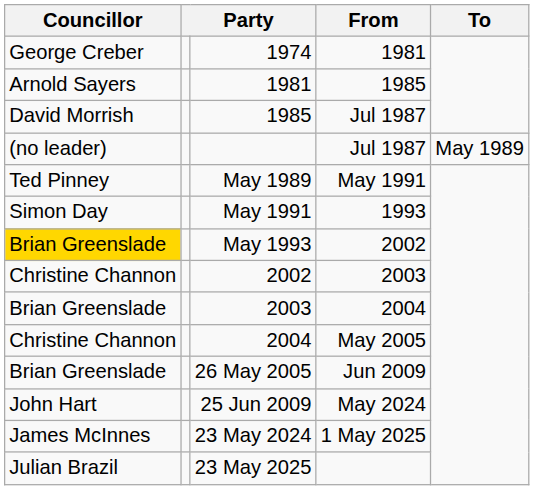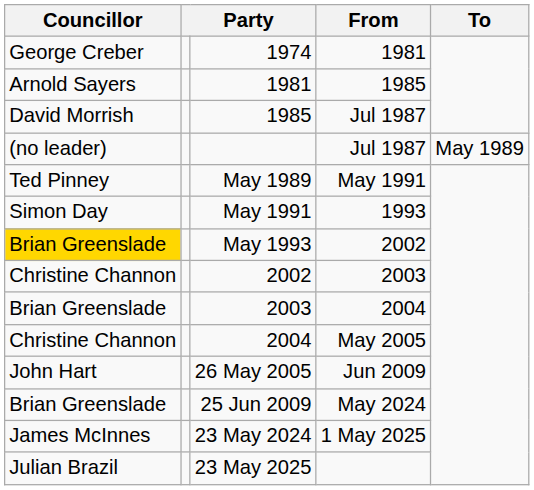 <table class="wikitable">
 <tr>
 <th>Councillor</th>
 <th colspan="2">Party</th>
 <th>From</th>
 <th>To</th>
 </tr>
 <tr>
 <td>George Creber</td>
 <td></td>
 <td align="right">1974</td>
 <td align="right">1981</td>
 </tr>
 <tr>
 <td>Arnold Sayers</td>
 <td></td>
 <td align="right">1981</td>
 <td align="right">1985</td>
 </tr>
 <tr>
 <td>David Morrish</td>
 <td></td>
 <td align="right">1985</td>
 <td align="right">Jul 1987</td>
 </tr>
 <tr>
 <td>(no leader)</td>
 <td></td>
 <td></td>
 <td align="right">Jul 1987</td>
 <td align="right">May 1989</td>
 </tr>
 <tr>
 <td>Ted Pinney</td>
 <td></td>
 <td align="right">May 1989</td>
 <td align="right">May 1991</td>
 </tr>
 <tr>
 <td>Simon Day</td>
 <td></td>
 <td align="right">May 1991</td>
 <td align="right">1993</td>
 </tr>
 <tr>
 <td style="background: gold;">Brian Greenslade</td>
 <td></td>
 <td align="right">May 1993</td>
 <td align="right">2002</td>
 </tr>
 <tr>
 <td>Christine Channon</td>
 <td></td>
 <td align="right">2002</td>
 <td align="right">2003</td>
 </tr>
 <tr>
 <td>Brian Greenslade</td>
 <td></td>
 <td align="right">2003</td>
 <td align="right">2004</td>
 </tr>
 <tr>
 <td>Christine Channon</td>
 <td></td>
 <td align="right">2004</td>
 <td align="right">May 2005</td>
 </tr>
 <tr>
-<td>Brian Greenslade</td>
+<td>John Hart</td>
 <td></td>
 <td align="right">26 May 2005</td>
 <td align="right">Jun 2009</td>
 </tr>
 <tr>
-<td>John Hart</td>
+<td>Brian Greenslade</td>
 <td></td>
 <td align="right">25 Jun 2009</td>
 <td align="right">May 2024</td>
 </tr>
 <tr>
 <td>James McInnes</td>
 <td></td>
 <td align="right">23 May 2024</td>
 <td align="right">1 May 2025</td>
 </tr>
 <tr>
 <td>Julian Brazil</td>
 <td></td>
 <td align="right">23 May 2025</td>
 <td align="right"></td>
 </tr>
 </table>
